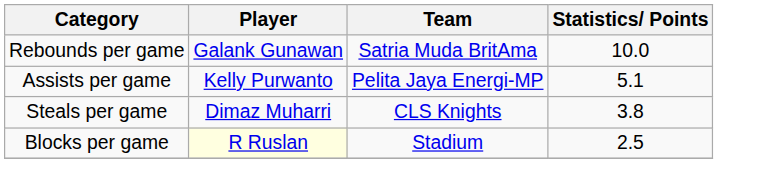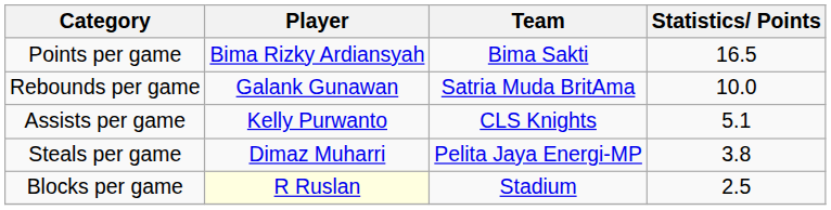 <table class="wikitable" style="text-align:center">
 <tr>
 <th>Category</th>
 <th>Player</th>
 <th>Team</th>
 <th>Statistics/ Points</th>
+</tr>
+<tr>
+<td>Points per game</td>
+<td><a href='#'>Bima Rizky Ardiansyah</a></td>
+<td><a href='#'>Bima Sakti</a></td>
+<td>16.5</td>
 </tr>
 <tr>
 <td>Rebounds per game</td>
 <td><a href='#'>Galank Gunawan</a></td>
 <td><a href='#'>Satria Muda BritAma</a></td>
 <td>10.0</td>
 </tr>
 <tr>
 <td>Assists per game</td>
 <td><a href='#'>Kelly Purwanto</a></td>
-<td><a href='#'>Pelita Jaya Energi-MP</a></td>
+<td><a href='#'>CLS Knights</a></td>
 <td>5.1</td>
 </tr>
 <tr>
 <td>Steals per game</td>
 <td><a href='#'>Dimaz Muharri</a></td>
-<td><a href='#'>CLS Knights</a></td>
+<td><a href='#'>Pelita Jaya Energi-MP</a></td>
 <td>3.8</td>
 </tr>
 <tr>
 <td>Blocks per game</td>
 <td style="background: lightyellow;"><a href='#'>R Ruslan</a></td>
 <td><a href='#'>Stadium</a></td>
 <td>2.5</td>
 </tr>
 <tr>
 </tr>
 </table>
